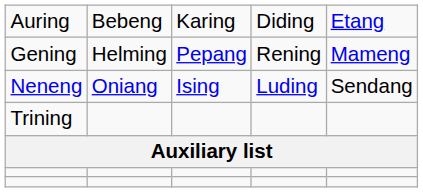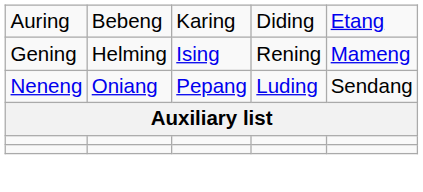 <table class="wikitable" align=right>
 <tr>
 <td>Auring</td>
 <td>Bebeng</td>
 <td>Karing</td>
 <td>Diding</td>
 <td><a href='#'>Etang</a></td>
 </tr>
 <tr>
 <td>Gening</td>
 <td>Helming</td>
-<td><a href='#'>Pepang</a></td>
+<td><a href='#'>Ising</a></td>
 <td>Rening</td>
 <td><a href='#'>Mameng</a></td>
 </tr>
 <tr>
 <td><a href='#'>Neneng</a></td>
 <td><a href='#'>Oniang</a></td>
-<td><a href='#'>Ising</a></td>
+<td><a href='#'>Pepang</a></td>
 <td><a href='#'>Luding</a></td>
 <td>Sendang</td>
-</tr>
-<tr>
-<td>Trining</td>
-<td></td>
-<td></td>
-<td></td>
-<td></td>
 </tr>
 <tr>
 <th colspan=5>Auxiliary list</th>
 </tr>
 <tr>
 <td></td>
 <td></td>
 <td></td>
 <td></td>
 <td></td>
 </tr>
 <tr>
 <td></td>
 <td></td>
 <td></td>
 <td></td>
 <td></td>
 </tr>
 </table>
